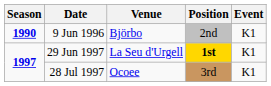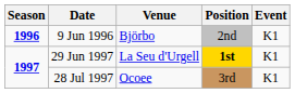 <table class="wikitable" style="text-align:center; font-size:95%;">
 <tr>
 <th>Season</th>
 <th>Date</th>
 <th>Venue</th>
 <th>Position</th>
 <th>Event</th>
 </tr>
 <tr>
-<td><strong><a href='#'>1990</a></strong></td>
+<td><strong><a href='#'>1996</a></strong></td>
 <td align=right>9 Jun 1996</td>
 <td align=left><a href='#'>Björbo</a></td>
 <td bgcolor=silver>2nd</td>
 <td>K1</td>
 </tr>
 <tr>
 <td rowspan=2><strong><a href='#'>1997</a></strong></td>
 <td align=right>29 Jun 1997</td>
 <td align=left><a href='#'>La Seu d'Urgell</a></td>
 <td bgcolor=gold><strong>1st</strong></td>
 <td>K1</td>
 </tr>
 <tr>
 <td align=right>28 Jul 1997</td>
 <td align=left><a href='#'>Ocoee</a></td>
 <td bgcolor=c9966>3rd</td>
 <td>K1</td>
 </tr>
 </table>
